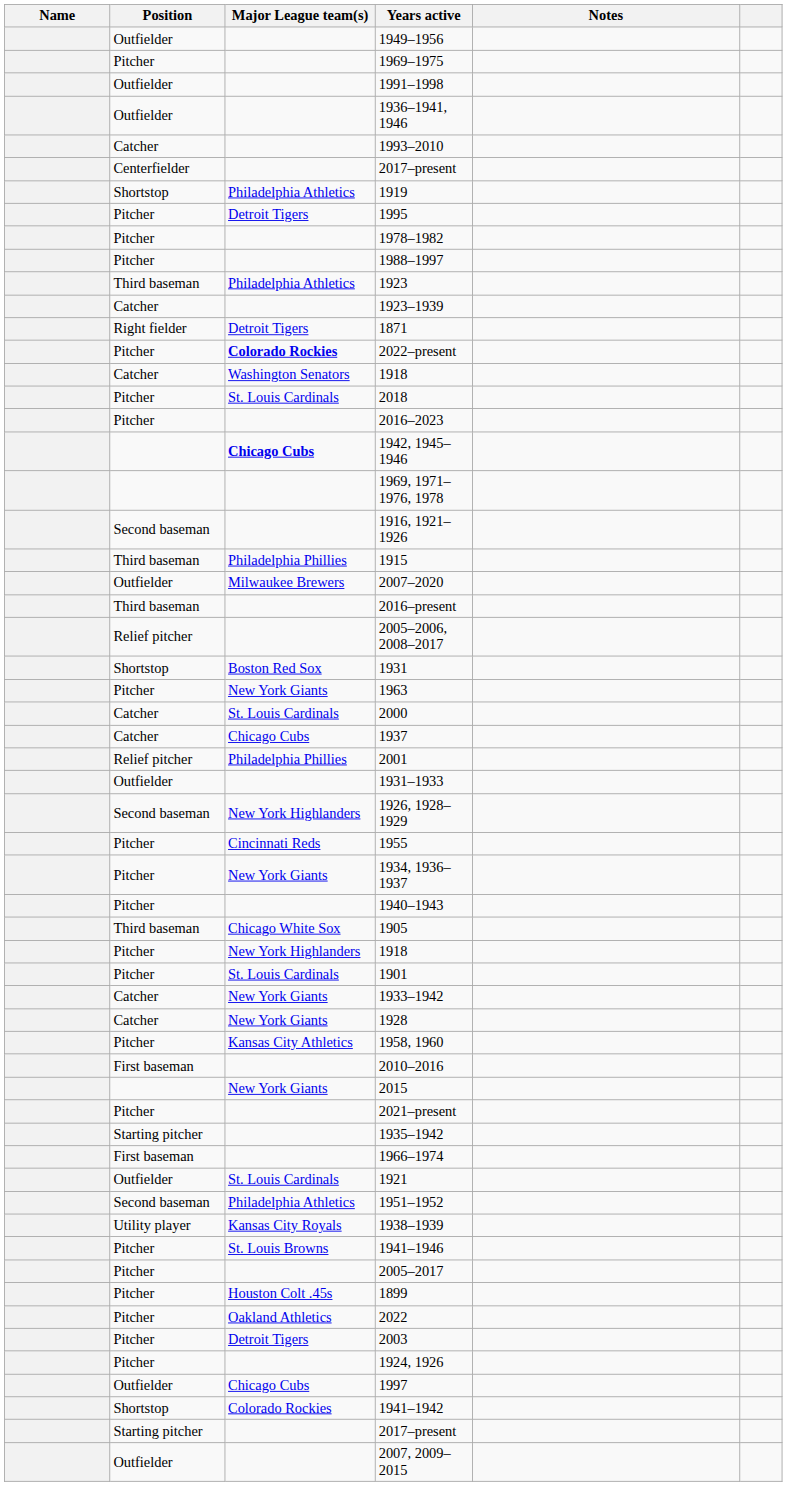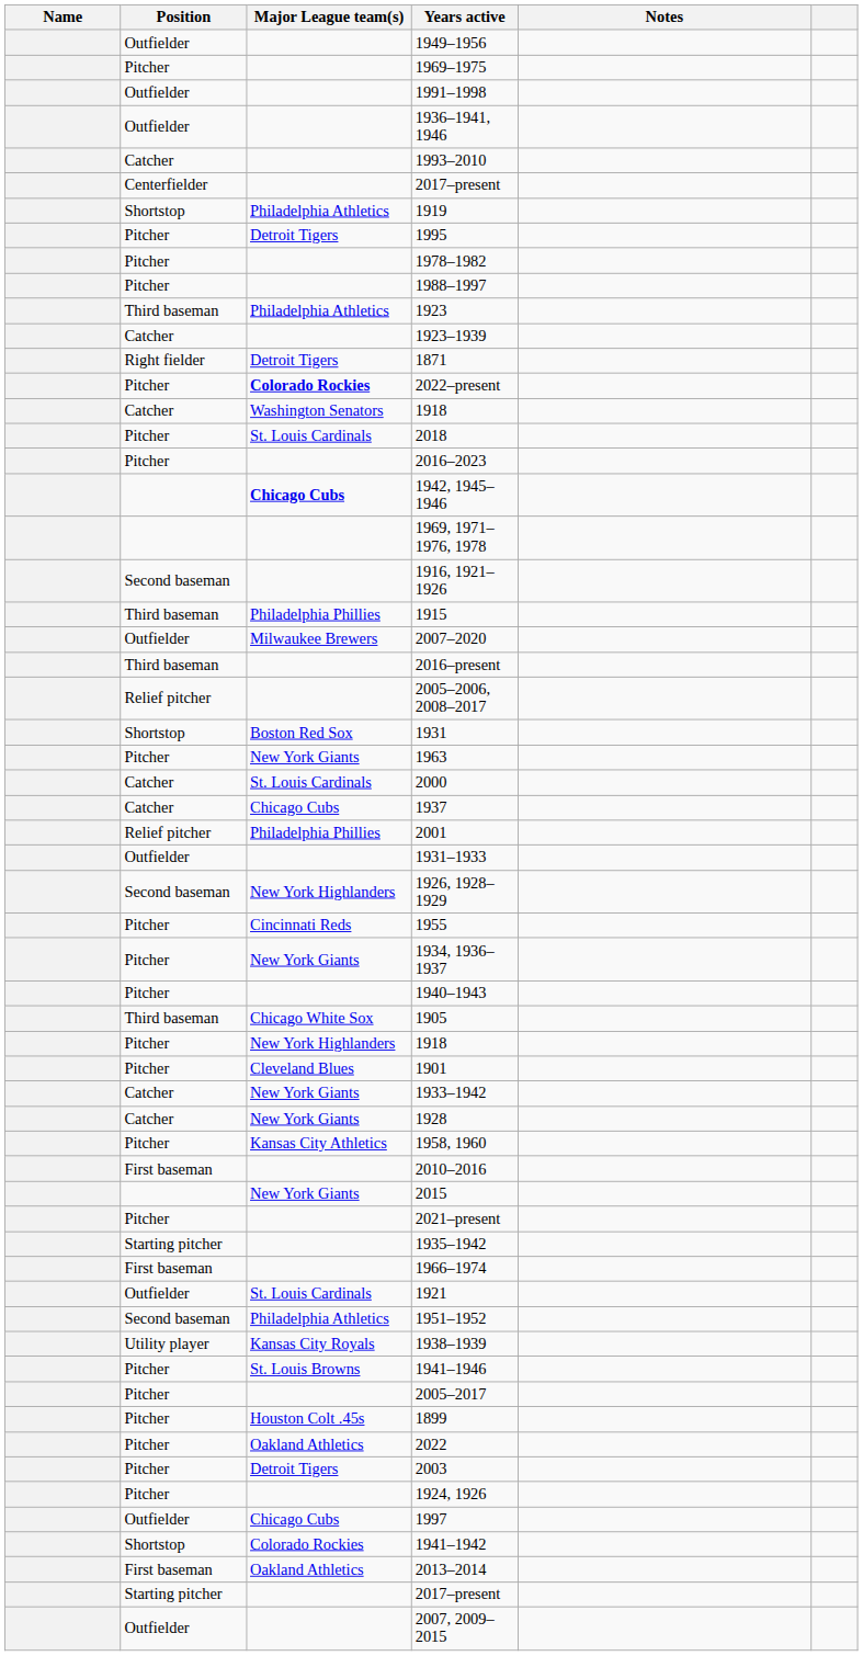 <table class="wikitable sortable">
 <tr>
 <th scope="col" style="width:110px;">Name</th>
 <th scope="col" style="width:120px;">Position</th>
 <th scope="col" style="width:160px;" class="unsortable">Major League team(s)</th>
 <th scope="col" style="width:100px;">Years active</th>
 <th scope="col" style="width:290px;">Notes</th>
 <th scope="col" style="width:40px;"  class="unsortable"></th>
 </tr>
 <tr>
 <th scope=row></th>
 <td>Outfielder</td>
 <td></td>
 <td>1949–1956</td>
 <td></td>
 <td></td>
 </tr>
 <tr>
 <th scope=row></th>
 <td>Pitcher</td>
 <td></td>
 <td>1969–1975</td>
 <td></td>
 <td></td>
 </tr>
 <tr>
 <th scope=row></th>
 <td>Outfielder</td>
 <td></td>
 <td>1991–1998</td>
 <td></td>
 <td></td>
 </tr>
 <tr>
 <th scope=row></th>
 <td>Outfielder</td>
 <td></td>
 <td>1936–1941, 1946</td>
 <td></td>
 <td></td>
 </tr>
 <tr>
 <th scope=row></th>
 <td>Catcher</td>
 <td></td>
 <td>1993–2010</td>
 <td></td>
 <td></td>
 </tr>
 <tr>
 <th scope=row></th>
 <td>Centerfielder</td>
 <td></td>
 <td>2017–present</td>
 <td></td>
 <td></td>
 </tr>
 <tr>
 <th scope=row></th>
 <td>Shortstop</td>
 <td><a href='#'>Philadelphia Athletics</a></td>
 <td>1919</td>
 <td></td>
 <td></td>
 </tr>
 <tr>
 <th scope=row></th>
 <td>Pitcher</td>
 <td><a href='#'>Detroit Tigers</a></td>
 <td>1995</td>
 <td></td>
 <td></td>
 </tr>
 <tr>
 <th scope=row></th>
 <td>Pitcher</td>
 <td></td>
 <td>1978–1982</td>
 <td></td>
 <td></td>
 </tr>
 <tr>
 <th scope=row></th>
 <td>Pitcher</td>
 <td></td>
 <td>1988–1997</td>
 <td></td>
 <td></td>
 </tr>
 <tr>
 <th scope=row></th>
 <td>Third baseman</td>
 <td><a href='#'>Philadelphia Athletics</a></td>
 <td>1923</td>
 <td></td>
 <td></td>
 </tr>
 <tr>
 <th scope=row></th>
 <td>Catcher</td>
 <td></td>
 <td>1923–1939</td>
 <td></td>
 <td></td>
 </tr>
 <tr>
 <th scope=row></th>
 <td>Right fielder</td>
 <td><a href='#'>Detroit Tigers</a></td>
 <td>1871</td>
 <td></td>
 <td></td>
 </tr>
 <tr>
 <th scope=row></th>
 <td>Pitcher</td>
 <td><strong><a href='#'>Colorado Rockies</a></strong></td>
 <td>2022–present</td>
 <td></td>
 <td></td>
 </tr>
 <tr>
 <th scope=row></th>
 <td>Catcher</td>
 <td><a href='#'>Washington Senators</a></td>
 <td>1918</td>
 <td></td>
 <td></td>
 </tr>
 <tr>
 <th scope=row></th>
 <td>Pitcher</td>
 <td><a href='#'>St. Louis Cardinals</a></td>
 <td>2018</td>
 <td></td>
 <td></td>
 </tr>
 <tr>
 <th scope=row></th>
 <td>Pitcher</td>
 <td></td>
 <td>2016–2023</td>
 <td></td>
 <td></td>
 </tr>
 <tr>
 <th scope=row></th>
 <td></td>
 <td><strong><a href='#'>Chicago Cubs</a></strong></td>
 <td>1942, 1945–1946</td>
 <td></td>
 <td></td>
 </tr>
 <tr>
 <th scope=row></th>
 <td></td>
 <td></td>
 <td>1969, 1971–1976, 1978</td>
 <td></td>
 <td></td>
 </tr>
 <tr>
 <th scope=row></th>
 <td>Second baseman</td>
 <td></td>
 <td>1916, 1921–1926</td>
 <td></td>
 <td></td>
 </tr>
 <tr>
 <th scope=row></th>
 <td>Third baseman</td>
 <td><a href='#'>Philadelphia Phillies</a></td>
 <td>1915</td>
 <td></td>
 <td></td>
 </tr>
 <tr>
 <th scope=row></th>
 <td>Outfielder</td>
 <td><a href='#'>Milwaukee Brewers</a></td>
 <td>2007–2020</td>
 <td></td>
 <td></td>
 </tr>
 <tr>
 <th scope=row></th>
 <td>Third baseman</td>
 <td></td>
 <td>2016–present</td>
 <td></td>
 <td></td>
 </tr>
 <tr>
 <th scope=row></th>
 <td>Relief pitcher</td>
 <td></td>
 <td>2005–2006, 2008–2017</td>
 <td></td>
 <td></td>
 </tr>
 <tr>
 <th scope=row></th>
 <td>Shortstop</td>
 <td><a href='#'>Boston Red Sox</a></td>
 <td>1931</td>
 <td></td>
 <td></td>
 </tr>
 <tr>
 <th scope=row></th>
 <td>Pitcher</td>
 <td><a href='#'>New York Giants</a></td>
 <td>1963</td>
 <td></td>
 <td></td>
 </tr>
 <tr>
 <th scope=row></th>
 <td>Catcher</td>
 <td><a href='#'>St. Louis Cardinals</a></td>
 <td>2000</td>
 <td></td>
 <td></td>
 </tr>
 <tr>
 <th scope=row></th>
 <td>Catcher</td>
 <td><a href='#'>Chicago Cubs</a></td>
 <td>1937</td>
 <td></td>
 <td></td>
 </tr>
 <tr>
 <th scope=row></th>
 <td>Relief pitcher</td>
 <td><a href='#'>Philadelphia Phillies</a></td>
 <td>2001</td>
 <td></td>
 <td></td>
 </tr>
 <tr>
 <th scope=row></th>
 <td>Outfielder</td>
 <td></td>
 <td>1931–1933</td>
 <td></td>
 <td></td>
 </tr>
 <tr>
 <th scope=row></th>
 <td>Second baseman</td>
 <td><a href='#'>New York Highlanders</a></td>
 <td>1926, 1928–1929</td>
 <td></td>
 <td></td>
 </tr>
 <tr>
 <th scope=row></th>
 <td>Pitcher</td>
 <td><a href='#'>Cincinnati Reds</a></td>
 <td>1955</td>
 <td></td>
 <td></td>
 </tr>
 <tr>
 <th scope=row></th>
 <td>Pitcher</td>
 <td><a href='#'>New York Giants</a></td>
 <td>1934, 1936–1937</td>
 <td></td>
 <td></td>
 </tr>
 <tr>
 <th scope=row></th>
 <td>Pitcher</td>
 <td></td>
 <td>1940–1943</td>
 <td></td>
 <td></td>
 </tr>
 <tr>
 <th scope=row></th>
 <td>Third baseman</td>
 <td><a href='#'>Chicago White Sox</a></td>
 <td>1905</td>
 <td></td>
 <td></td>
 </tr>
 <tr>
 <th scope=row></th>
 <td>Pitcher</td>
 <td><a href='#'>New York Highlanders</a></td>
 <td>1918</td>
 <td></td>
 <td></td>
 </tr>
 <tr>
 <th scope=row></th>
 <td>Pitcher</td>
-<td><a href='#'>St. Louis Cardinals</a></td>
+<td><a href='#'>Cleveland Blues</a></td>
 <td>1901</td>
 <td></td>
 <td></td>
 </tr>
 <tr>
 <th scope=row></th>
 <td>Catcher</td>
 <td><a href='#'>New York Giants</a></td>
 <td>1933–1942</td>
 <td></td>
 <td></td>
 </tr>
 <tr>
 <th scope=row></th>
 <td>Catcher</td>
 <td><a href='#'>New York Giants</a></td>
 <td>1928</td>
 <td></td>
 <td></td>
 </tr>
 <tr>
 <th scope=row></th>
 <td>Pitcher</td>
 <td><a href='#'>Kansas City Athletics</a></td>
 <td>1958, 1960</td>
 <td></td>
 <td></td>
 </tr>
 <tr>
 <th scope=row></th>
 <td>First baseman</td>
 <td></td>
 <td>2010–2016</td>
 <td></td>
 <td></td>
 </tr>
 <tr>
 <th scope=row></th>
 <td></td>
 <td><a href='#'>New York Giants</a></td>
 <td>2015</td>
 <td></td>
 <td></td>
 </tr>
 <tr>
 <th scope=row></th>
 <td>Pitcher</td>
 <td></td>
 <td>2021–present</td>
 <td></td>
 <td></td>
 </tr>
 <tr>
 <th scope=row></th>
 <td>Starting pitcher</td>
 <td></td>
 <td>1935–1942</td>
 <td></td>
 <td></td>
 </tr>
 <tr>
 <th scope=row></th>
 <td>First baseman</td>
 <td></td>
 <td>1966–1974</td>
 <td></td>
 <td></td>
 </tr>
 <tr>
 <th scope=row></th>
 <td>Outfielder</td>
 <td><a href='#'>St. Louis Cardinals</a></td>
 <td>1921</td>
 <td></td>
 <td></td>
 </tr>
 <tr>
 <th scope=row></th>
 <td>Second baseman</td>
 <td><a href='#'>Philadelphia Athletics</a></td>
 <td>1951–1952</td>
 <td></td>
 <td></td>
 </tr>
 <tr>
 <th scope=row></th>
 <td>Utility player</td>
 <td><a href='#'>Kansas City Royals</a></td>
 <td>1938–1939</td>
 <td></td>
 <td></td>
 </tr>
 <tr>
 <th scope=row></th>
 <td>Pitcher</td>
 <td><a href='#'>St. Louis Browns</a></td>
 <td>1941–1946</td>
 <td></td>
 <td></td>
 </tr>
 <tr>
 <th scope=row></th>
 <td>Pitcher</td>
 <td></td>
 <td>2005–2017</td>
 <td></td>
 <td></td>
 </tr>
 <tr>
 <th scope=row></th>
 <td>Pitcher</td>
 <td><a href='#'>Houston Colt .45s</a></td>
 <td>1899</td>
 <td></td>
 <td></td>
 </tr>
 <tr>
 <th scope=row></th>
 <td>Pitcher</td>
 <td><a href='#'>Oakland Athletics</a></td>
 <td>2022</td>
 <td></td>
 <td></td>
 </tr>
 <tr>
 <th scope=row></th>
 <td>Pitcher</td>
 <td><a href='#'>Detroit Tigers</a></td>
 <td>2003</td>
 <td></td>
 <td></td>
 </tr>
 <tr>
 <th scope=row></th>
 <td>Pitcher</td>
 <td></td>
 <td>1924, 1926</td>
 <td></td>
 <td></td>
 </tr>
 <tr>
 <th scope=row></th>
 <td>Outfielder</td>
 <td><a href='#'>Chicago Cubs</a></td>
 <td>1997</td>
 <td></td>
 <td></td>
 </tr>
 <tr>
 <th scope=row></th>
 <td>Shortstop</td>
 <td><a href='#'>Colorado Rockies</a></td>
 <td>1941–1942</td>
 <td></td>
 <td></td>
 </tr>
 <tr>
 <th scope=row></th>
+<td>First baseman</td>
+<td><a href='#'>Oakland Athletics</a></td>
+<td>2013–2014</td>
+<td></td>
+<td></td>
+</tr>
+<tr>
+<th scope=row></th>
 <td>Starting pitcher</td>
 <td></td>
 <td>2017–present</td>
 <td></td>
 <td></td>
 </tr>
 <tr>
 <th scope=row></th>
 <td>Outfielder</td>
 <td></td>
 <td>2007, 2009–2015</td>
 <td></td>
 <td></td>
 </tr>
 </table>
